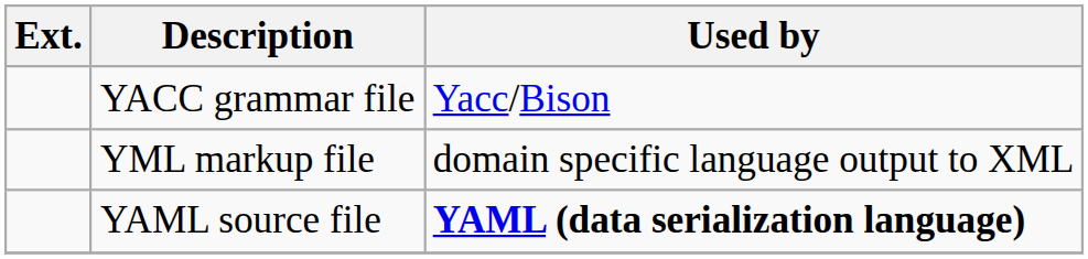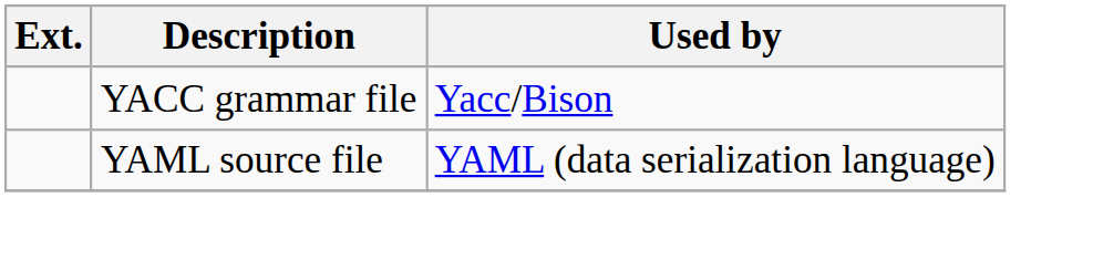 <table class="wikitable">
 <tr>
 <th>Ext.</th>
 <th>Description</th>
 <th>Used by</th>
 </tr>
 <tr>
 <td></td>
 <td>YACC grammar file</td>
 <td><a href='#'>Yacc</a>/<a href='#'>Bison</a></td>
 </tr>
 <tr>
 <td></td>
-<td>YML markup file</td>
-<td>domain specific language output to XML</td>
-</tr>
-<tr>
-<td></td>
 <td>YAML source file</td>
-<td><strong><a href='#'>YAML</a> (data serialization language)</strong></td>
+<td><a href='#'>YAML</a> (data serialization language)</td>
 </tr>
 <tr>
 </tr>
 </table>
